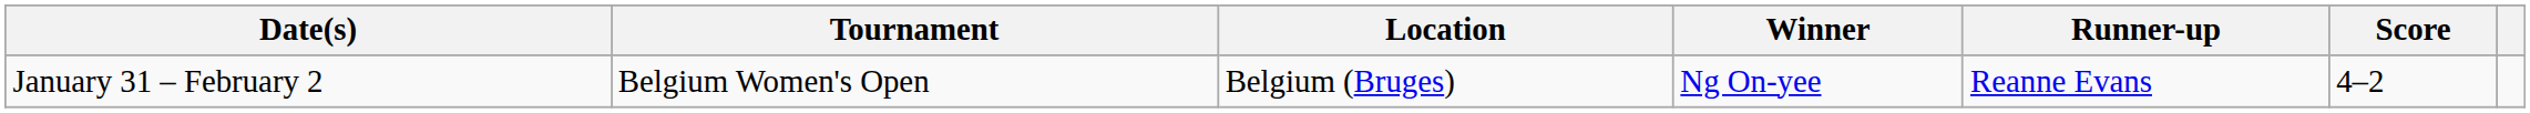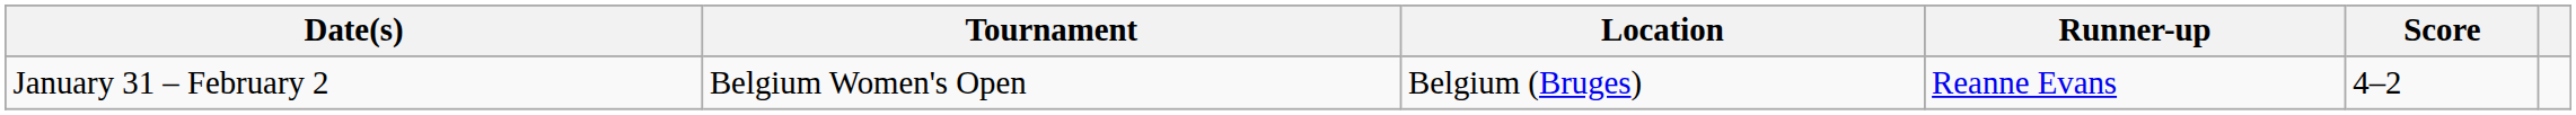 <table class="sortable wikitable" width="100%" cellpadding="5" style="margin: 1em auto 1em auto">
 <tr>
 <th scope="col">Date(s)</th>
 <th scope="col">Tournament</th>
 <th scope="col">Location</th>
-<th scope="col" class="unsortable">Winner</th>
 <th scope="col" class="unsortable">Runner-up</th>
 <th scope="col" class="unsortable">Score</th>
 <th scope="col" class="unsortable"></th>
 </tr>
 <tr>
 <td>January 31 – February 2</td>
 <td>Belgium Women's Open</td>
 <td>Belgium (<a href='#'>Bruges</a>)</td>
-<td><a href='#'>Ng On-yee</a></td>
 <td><a href='#'>Reanne Evans</a></td>
 <td>4–2</td>
 <td style="text-align:center;"></td>
 </tr>
 </table>
